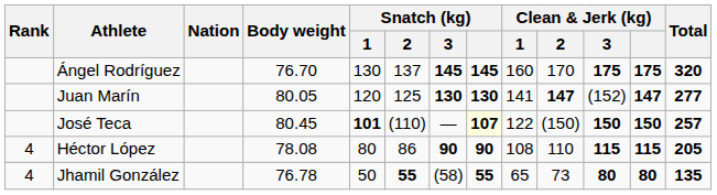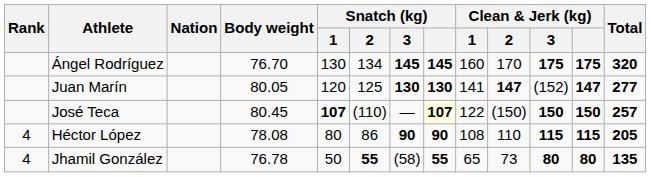 <table class="sortable wikitable" style="text-align:center">
 <tr>
 <th rowspan="2">Rank</th>
 <th rowspan="2">Athlete</th>
 <th rowspan="2">Nation</th>
 <th rowspan=2>Body weight</th>
 <th colspan=4>Snatch (kg)</th>
 <th colspan=4>Clean & Jerk (kg)</th>
 <th rowspan=2>Total</th>
 </tr>
 <tr>
 <th>1</th>
 <th>2</th>
 <th>3</th>
 <th></th>
 <th>1</th>
 <th>2</th>
 <th>3</th>
 <th></th>
 </tr>
 <tr>
 <td></td>
 <td align="left">Ángel Rodríguez</td>
 <td align="left"></td>
 <td>76.70</td>
 <td>130</td>
-<td>137</td>
+<td>134</td>
 <td><strong>145</strong></td>
 <td><strong>145</strong></td>
 <td>160</td>
 <td>170</td>
 <td><strong>175</strong></td>
 <td><strong>175</strong></td>
 <td><strong>320</strong></td>
 </tr>
 <tr>
 <td></td>
 <td align="left">Juan Marín</td>
 <td align="left"></td>
 <td>80.05</td>
 <td>120</td>
 <td>125</td>
 <td><strong>130</strong></td>
 <td><strong>130</strong></td>
 <td>141</td>
 <td><strong>147</strong></td>
 <td>(152)</td>
 <td><strong>147</strong></td>
 <td><strong>277</strong></td>
 </tr>
 <tr>
 <td></td>
 <td align="left">José Teca</td>
 <td align="left"></td>
 <td>80.45</td>
-<td><strong>101</strong></td>
+<td><strong>107</strong></td>
 <td>(110)</td>
 <td>—</td>
 <td style="background: lightyellow;"><strong>107</strong></td>
 <td>122</td>
 <td>(150)</td>
 <td><strong>150</strong></td>
 <td><strong>150</strong></td>
 <td><strong>257</strong></td>
 </tr>
 <tr>
 <td>4</td>
 <td align="left">Héctor López</td>
 <td align="left"></td>
 <td>78.08</td>
 <td>80</td>
 <td>86</td>
 <td><strong>90</strong></td>
 <td><strong>90</strong></td>
 <td>108</td>
 <td>110</td>
 <td><strong>115</strong></td>
 <td><strong>115</strong></td>
 <td><strong>205</strong></td>
 </tr>
 <tr>
 <td>4</td>
 <td align="left">Jhamil González</td>
 <td align="left"></td>
 <td>76.78</td>
 <td>50</td>
 <td><strong>55</strong></td>
 <td>(58)</td>
 <td><strong>55</strong></td>
 <td>65</td>
 <td>73</td>
 <td><strong>80</strong></td>
 <td><strong>80</strong></td>
 <td><strong>135</strong></td>
 </tr>
 </table>
